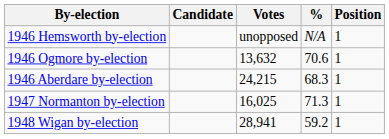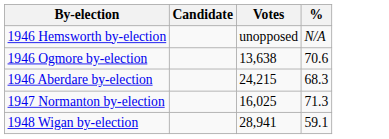 <table class="wikitable sortable">
 <tr>
 <th>By-election</th>
 <th>Candidate</th>
 <th>Votes</th>
 <th>%</th>
-<th>Position</th>
 </tr>
 <tr>
 <td><a href='#'>1946 Hemsworth by-election</a></td>
 <td></td>
 <td>unopposed</td>
 <td><em>N/A</em></td>
-<td>1</td>
 </tr>
 <tr>
 <td><a href='#'>1946 Ogmore by-election</a></td>
 <td></td>
-<td>13,632</td>
+<td>13,638</td>
 <td>70.6</td>
-<td>1</td>
 </tr>
 <tr>
 <td><a href='#'>1946 Aberdare by-election</a></td>
 <td></td>
 <td>24,215</td>
 <td>68.3</td>
-<td>1</td>
 </tr>
 <tr>
 <td><a href='#'>1947 Normanton by-election</a></td>
 <td></td>
 <td>16,025</td>
 <td>71.3</td>
-<td>1</td>
 </tr>
 <tr>
 <td><a href='#'>1948 Wigan by-election</a></td>
 <td></td>
 <td>28,941</td>
-<td>59.2</td>
-<td>1</td>
+<td>59.1</td>
 </tr>
 </table>
